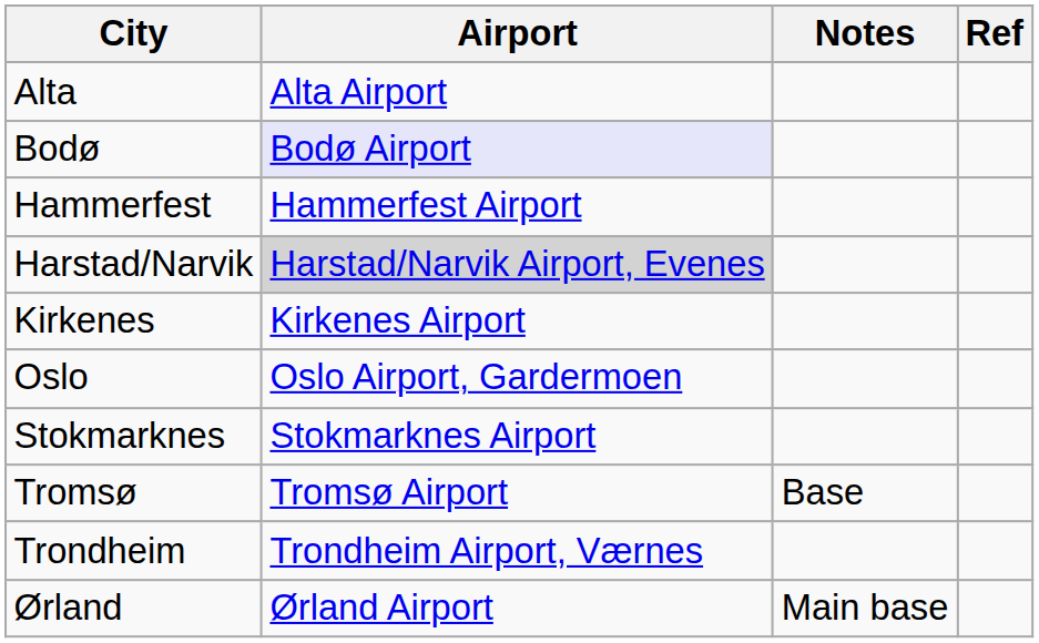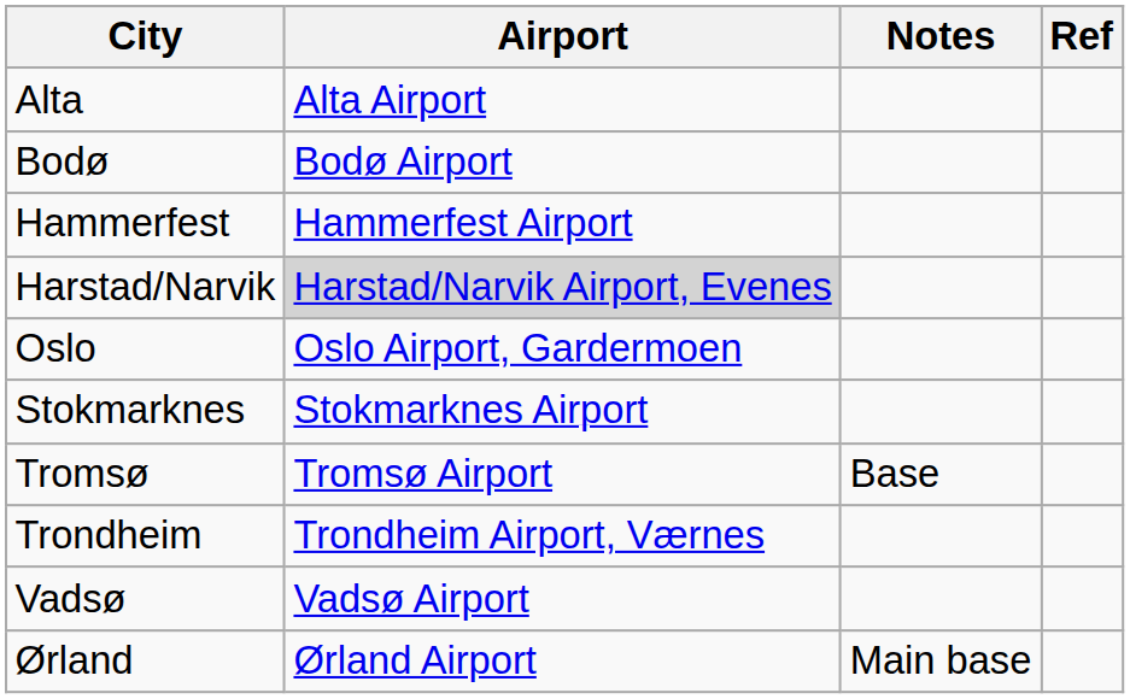 <table class="sortable wikitable ">
 <tr>
 <th>City</th>
 <th>Airport</th>
 <th>Notes</th>
 <th>Ref</th>
 </tr>
 <tr>
 <td>Alta</td>
 <td><a href='#'>Alta Airport</a></td>
 <td></td>
 <td></td>
 </tr>
 <tr>
 <td>Bodø</td>
-<td style="background: lavender;"><a href='#'>Bodø Airport</a></td>
+<td><a href='#'>Bodø Airport</a></td>
 <td></td>
 <td></td>
 </tr>
 <tr>
 <td>Hammerfest</td>
 <td><a href='#'>Hammerfest Airport</a></td>
 <td></td>
 <td></td>
 </tr>
 <tr>
 <td>Harstad/Narvik</td>
 <td style="background: lightgrey;"><a href='#'>Harstad/Narvik Airport, Evenes</a></td>
-<td></td>
-<td></td>
-</tr>
-<tr>
-<td>Kirkenes</td>
-<td><a href='#'>Kirkenes Airport</a></td>
 <td></td>
 <td></td>
 </tr>
 <tr>
 <td>Oslo</td>
 <td><a href='#'>Oslo Airport, Gardermoen</a></td>
 <td></td>
 <td></td>
 </tr>
 <tr>
 <td>Stokmarknes</td>
 <td><a href='#'>Stokmarknes Airport</a></td>
 <td></td>
 <td></td>
 </tr>
 <tr>
 <td>Tromsø</td>
 <td><a href='#'>Tromsø Airport</a></td>
 <td>Base</td>
 <td></td>
 </tr>
 <tr>
 <td>Trondheim</td>
 <td><a href='#'>Trondheim Airport, Værnes</a></td>
 <td></td>
 <td></td>
 </tr>
 <tr>
+<td>Vadsø</td>
+<td><a href='#'>Vadsø Airport</a></td>
+<td></td>
+<td></td>
+</tr>
+<tr>
 <td>Ørland</td>
 <td><a href='#'>Ørland Airport</a></td>
 <td>Main base</td>
 <td></td>
 </tr>
 </table>
